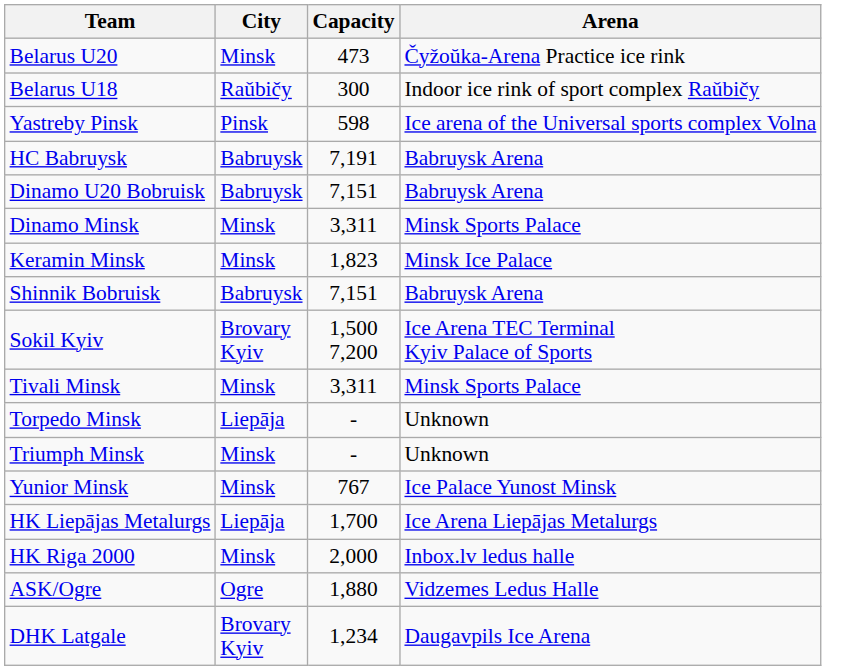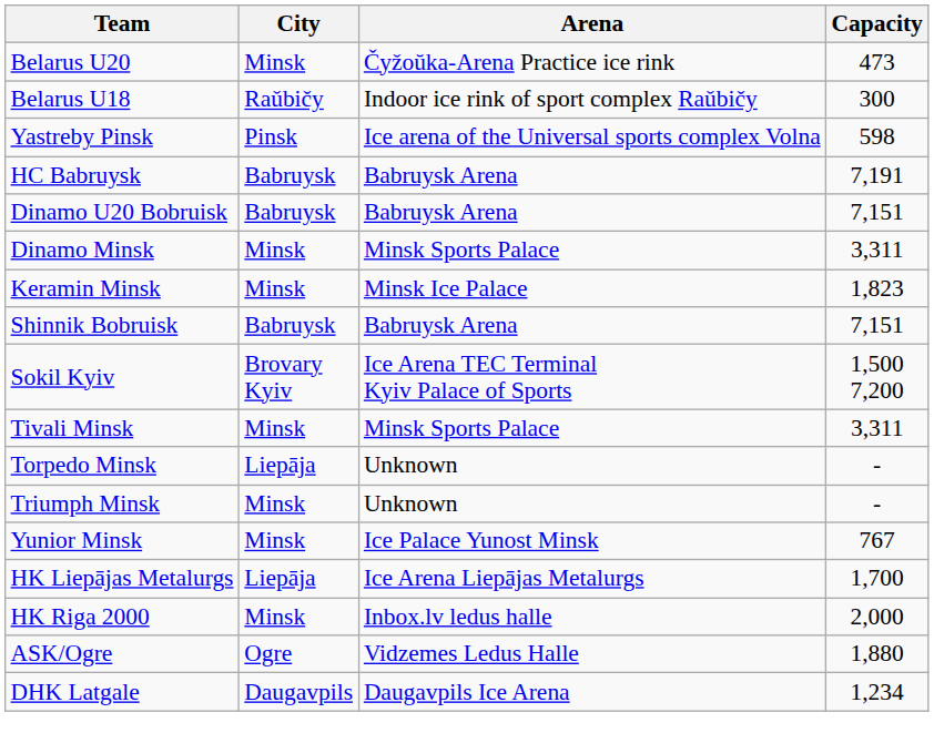 <table class="wikitable" style="text-align:left">
 <tr>
 <th>Team</th>
 <th>City</th>
+<th>Arena</th>
 <th>Capacity</th>
-<th>Arena</th>
 </tr>
 <tr>
 <td><a href='#'>Belarus U20</a></td>
 <td> <a href='#'>Minsk</a></td>
+<td><a href='#'>Čyžoŭka-Arena</a> Practice ice rink</td>
 <td align = center>473</td>
-<td><a href='#'>Čyžoŭka-Arena</a> Practice ice rink</td>
 </tr>
 <tr>
 <td><a href='#'>Belarus U18</a></td>
 <td> <a href='#'>Raǔbičy</a></td>
+<td>Indoor ice rink of sport complex <a href='#'>Raǔbičy</a></td>
 <td align = center>300</td>
-<td>Indoor ice rink of sport complex <a href='#'>Raǔbičy</a></td>
 </tr>
 <tr>
 <td><a href='#'>Yastreby Pinsk</a></td>
 <td> <a href='#'>Pinsk</a></td>
+<td><a href='#'>Ice arena of the Universal sports complex Volna</a></td>
 <td align = center>598</td>
-<td><a href='#'>Ice arena of the Universal sports complex Volna</a></td>
 </tr>
 <tr>
 <td><a href='#'>HC Babruysk</a></td>
 <td> <a href='#'>Babruysk</a></td>
+<td><a href='#'>Babruysk Arena</a></td>
 <td align = center>7,191</td>
-<td><a href='#'>Babruysk Arena</a></td>
 </tr>
 <tr>
 <td><a href='#'>Dinamo U20 Bobruisk</a></td>
 <td> <a href='#'>Babruysk</a></td>
+<td><a href='#'>Babruysk Arena</a></td>
 <td align = center>7,151</td>
-<td><a href='#'>Babruysk Arena</a></td>
 </tr>
 <tr>
 <td><a href='#'>Dinamo Minsk</a></td>
 <td> <a href='#'>Minsk</a></td>
+<td><a href='#'>Minsk Sports Palace</a></td>
 <td align = center>3,311</td>
-<td><a href='#'>Minsk Sports Palace</a></td>
 </tr>
 <tr>
 <td><a href='#'>Keramin Minsk</a></td>
 <td> <a href='#'>Minsk</a></td>
+<td><a href='#'>Minsk Ice Palace</a></td>
 <td align = center>1,823</td>
-<td><a href='#'>Minsk Ice Palace</a></td>
 </tr>
 <tr>
 <td><a href='#'>Shinnik Bobruisk</a></td>
 <td> <a href='#'>Babruysk</a></td>
+<td><a href='#'>Babruysk Arena</a></td>
 <td align = center>7,151</td>
-<td><a href='#'>Babruysk Arena</a></td>
 </tr>
 <tr>
 <td><a href='#'>Sokil Kyiv</a></td>
 <td> <a href='#'>Brovary</a><br> <a href='#'>Kyiv</a></td>
+<td><a href='#'>Ice Arena TEC Terminal</a><br><a href='#'>Kyiv Palace of Sports</a></td>
 <td align = center>1,500<br>7,200</td>
-<td><a href='#'>Ice Arena TEC Terminal</a><br><a href='#'>Kyiv Palace of Sports</a></td>
 </tr>
 <tr>
 <td><a href='#'>Tivali Minsk</a></td>
 <td> <a href='#'>Minsk</a></td>
+<td><a href='#'>Minsk Sports Palace</a></td>
 <td align = center>3,311</td>
-<td><a href='#'>Minsk Sports Palace</a></td>
 </tr>
 <tr>
 <td><a href='#'>Torpedo Minsk</a></td>
 <td> <a href='#'>Liepāja</a></td>
+<td>Unknown</td>
 <td align = center>-</td>
-<td>Unknown</td>
 </tr>
 <tr>
 <td><a href='#'>Triumph Minsk</a></td>
 <td> <a href='#'>Minsk</a></td>
+<td>Unknown</td>
 <td align = center>-</td>
-<td>Unknown</td>
 </tr>
 <tr>
 <td><a href='#'>Yunior Minsk</a></td>
 <td> <a href='#'>Minsk</a></td>
+<td><a href='#'>Ice Palace Yunost Minsk</a></td>
 <td align = center>767</td>
-<td><a href='#'>Ice Palace Yunost Minsk</a></td>
 </tr>
 <tr>
 <td><a href='#'>HK Liepājas Metalurgs</a></td>
 <td> <a href='#'>Liepāja</a></td>
+<td><a href='#'>Ice Arena Liepājas Metalurgs</a></td>
 <td align = center>1,700</td>
-<td><a href='#'>Ice Arena Liepājas Metalurgs</a></td>
 </tr>
 <tr>
 <td><a href='#'>HK Riga 2000</a></td>
 <td> <a href='#'>Minsk</a></td>
+<td><a href='#'>Inbox.lv ledus halle</a></td>
 <td align = center>2,000</td>
-<td><a href='#'>Inbox.lv ledus halle</a></td>
 </tr>
 <tr>
 <td><a href='#'>ASK/Ogre</a></td>
 <td> <a href='#'>Ogre</a></td>
+<td><a href='#'>Vidzemes Ledus Halle</a></td>
 <td align = center>1,880</td>
-<td><a href='#'>Vidzemes Ledus Halle</a></td>
 </tr>
 <tr>
 <td><a href='#'>DHK Latgale</a></td>
-<td> <a href='#'>Brovary</a><br> <a href='#'>Kyiv</a></td>
+<td> <a href='#'>Daugavpils</a></td>
+<td><a href='#'>Daugavpils Ice Arena</a></td>
 <td align = center>1,234</td>
-<td><a href='#'>Daugavpils Ice Arena</a></td>
 </tr>
 </table>
